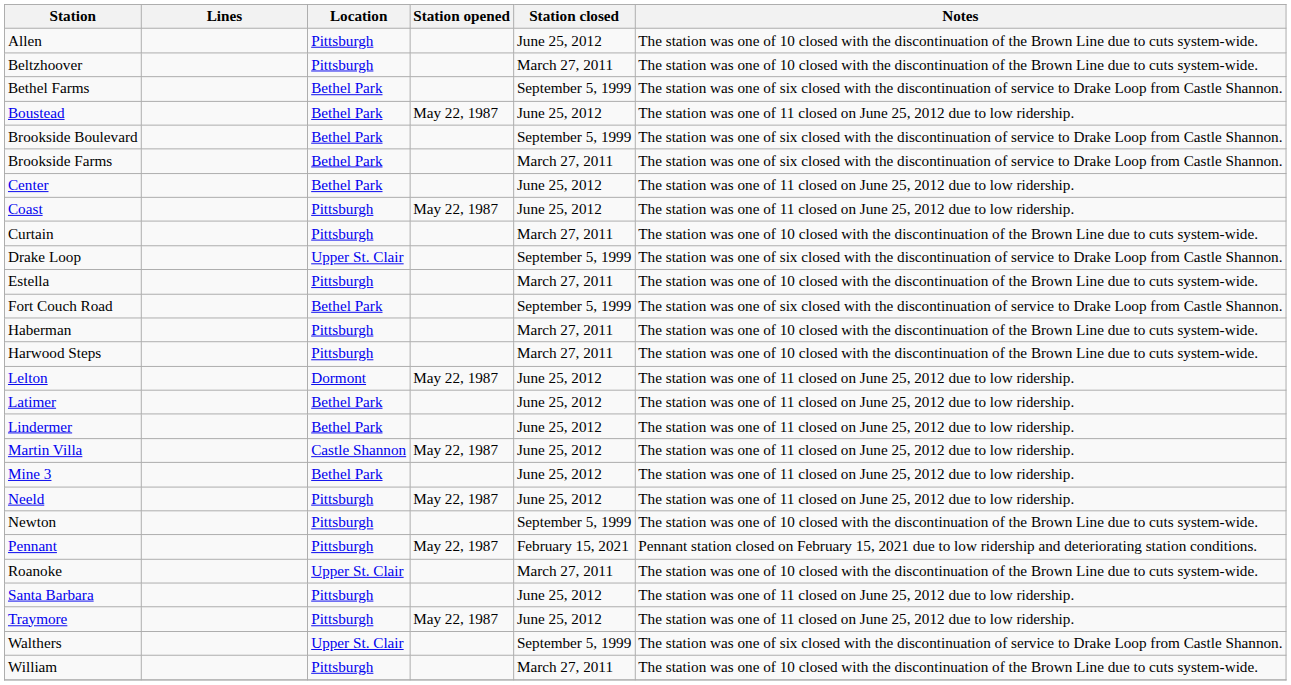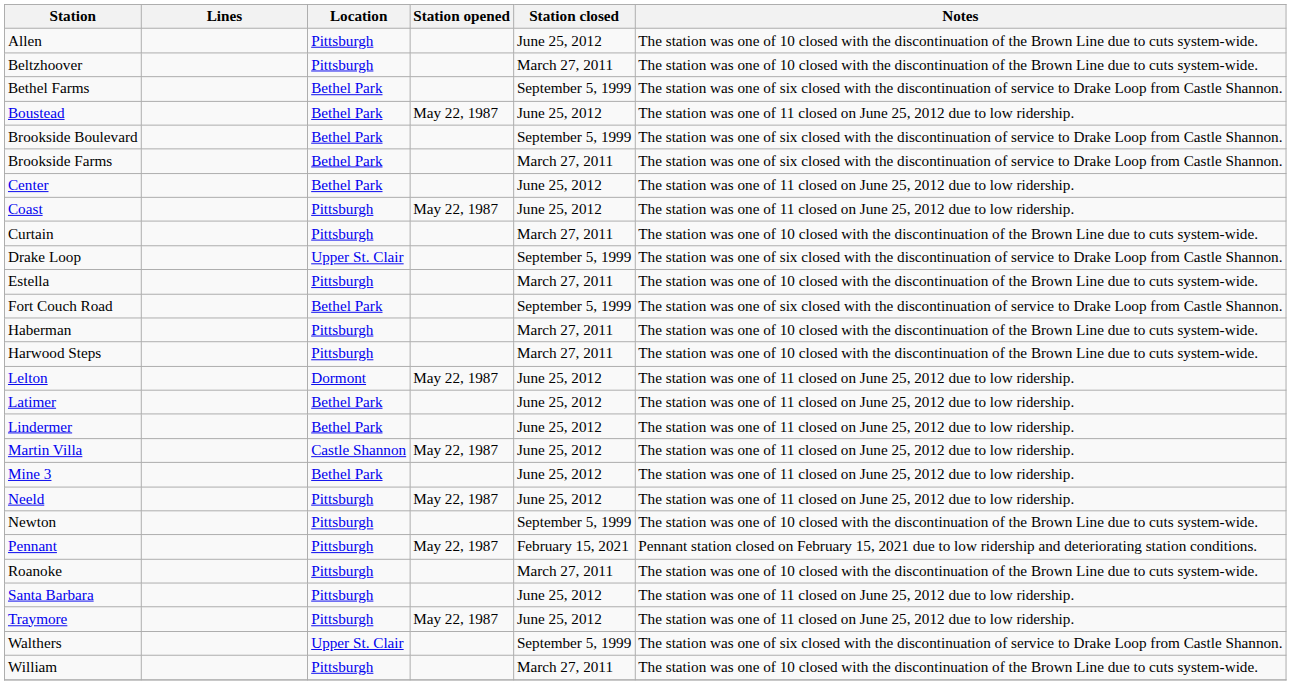 <table class="wikitable sortable">
 <tr>
 <th>Station</th>
 <th width=13%>Lines</th>
 <th>Location</th>
 <th>Station opened</th>
 <th>Station closed</th>
 <th>Notes</th>
 </tr>
 <tr>
 <td>Allen</td>
 <td></td>
 <td><a href='#'>Pittsburgh</a></td>
 <td></td>
 <td>June 25, 2012</td>
 <td>The station was one of 10 closed with the discontinuation of the Brown Line due to cuts system-wide.</td>
 </tr>
 <tr>
 <td>Beltzhoover</td>
 <td></td>
 <td><a href='#'>Pittsburgh</a></td>
 <td></td>
 <td>March 27, 2011</td>
 <td>The station was one of 10 closed with the discontinuation of the Brown Line due to cuts system-wide.</td>
 </tr>
 <tr>
 <td>Bethel Farms</td>
 <td></td>
 <td><a href='#'>Bethel Park</a></td>
 <td></td>
 <td>September 5, 1999</td>
 <td>The station was one of six closed with the discontinuation of service to Drake Loop from Castle Shannon.</td>
 </tr>
 <tr>
 <td><a href='#'>Boustead</a></td>
 <td></td>
 <td><a href='#'>Bethel Park</a></td>
 <td>May 22, 1987</td>
 <td>June 25, 2012</td>
 <td>The station was one of 11 closed on June 25, 2012 due to low ridership.</td>
 </tr>
 <tr>
 <td>Brookside Boulevard</td>
 <td></td>
 <td><a href='#'>Bethel Park</a></td>
 <td></td>
 <td>September 5, 1999</td>
 <td>The station was one of six closed with the discontinuation of service to Drake Loop from Castle Shannon.</td>
 </tr>
 <tr>
 <td>Brookside Farms</td>
 <td></td>
 <td><a href='#'>Bethel Park</a></td>
 <td></td>
 <td>March 27, 2011</td>
 <td>The station was one of six closed with the discontinuation of service to Drake Loop from Castle Shannon.</td>
 </tr>
 <tr>
 <td><a href='#'>Center</a></td>
 <td></td>
 <td><a href='#'>Bethel Park</a></td>
 <td></td>
 <td>June 25, 2012</td>
 <td>The station was one of 11 closed on June 25, 2012 due to low ridership.</td>
 </tr>
 <tr>
 <td><a href='#'>Coast</a></td>
 <td></td>
 <td><a href='#'>Pittsburgh</a></td>
 <td>May 22, 1987</td>
 <td>June 25, 2012</td>
 <td>The station was one of 11 closed on June 25, 2012 due to low ridership.</td>
 </tr>
 <tr>
 <td>Curtain</td>
 <td></td>
 <td><a href='#'>Pittsburgh</a></td>
 <td></td>
 <td>March 27, 2011</td>
 <td>The station was one of 10 closed with the discontinuation of the Brown Line due to cuts system-wide.</td>
 </tr>
 <tr>
 <td>Drake Loop</td>
 <td></td>
 <td><a href='#'>Upper St. Clair</a></td>
 <td></td>
 <td>September 5, 1999</td>
 <td>The station was one of six closed with the discontinuation of service to Drake Loop from Castle Shannon.</td>
 </tr>
 <tr>
 <td>Estella</td>
 <td></td>
 <td><a href='#'>Pittsburgh</a></td>
 <td></td>
 <td>March 27, 2011</td>
 <td>The station was one of 10 closed with the discontinuation of the Brown Line due to cuts system-wide.</td>
 </tr>
 <tr>
 <td>Fort Couch Road</td>
 <td></td>
 <td><a href='#'>Bethel Park</a></td>
 <td></td>
 <td>September 5, 1999</td>
 <td>The station was one of six closed with the discontinuation of service to Drake Loop from Castle Shannon.</td>
 </tr>
 <tr>
 <td>Haberman</td>
 <td></td>
 <td><a href='#'>Pittsburgh</a></td>
 <td></td>
 <td>March 27, 2011</td>
 <td>The station was one of 10 closed with the discontinuation of the Brown Line due to cuts system-wide.</td>
 </tr>
 <tr>
 <td>Harwood Steps</td>
 <td></td>
 <td><a href='#'>Pittsburgh</a></td>
 <td></td>
 <td>March 27, 2011</td>
 <td>The station was one of 10 closed with the discontinuation of the Brown Line due to cuts system-wide.</td>
 </tr>
 <tr>
 <td><a href='#'>Lelton</a></td>
 <td></td>
 <td><a href='#'>Dormont</a></td>
 <td>May 22, 1987</td>
 <td>June 25, 2012</td>
 <td>The station was one of 11 closed on June 25, 2012 due to low ridership.</td>
 </tr>
 <tr>
 <td><a href='#'>Latimer</a></td>
 <td></td>
 <td><a href='#'>Bethel Park</a></td>
 <td></td>
 <td>June 25, 2012</td>
 <td>The station was one of 11 closed on June 25, 2012 due to low ridership.</td>
 </tr>
 <tr>
 <td><a href='#'>Lindermer</a></td>
 <td></td>
 <td><a href='#'>Bethel Park</a></td>
 <td></td>
 <td>June 25, 2012</td>
 <td>The station was one of 11 closed on June 25, 2012 due to low ridership.</td>
 </tr>
 <tr>
 <td><a href='#'>Martin Villa</a></td>
 <td></td>
 <td><a href='#'>Castle Shannon</a></td>
 <td>May 22, 1987</td>
 <td>June 25, 2012</td>
 <td>The station was one of 11 closed on June 25, 2012 due to low ridership.</td>
 </tr>
 <tr>
 <td><a href='#'>Mine 3</a></td>
 <td></td>
 <td><a href='#'>Bethel Park</a></td>
 <td></td>
 <td>June 25, 2012</td>
 <td>The station was one of 11 closed on June 25, 2012 due to low ridership.</td>
 </tr>
 <tr>
 <td><a href='#'>Neeld</a></td>
 <td></td>
 <td><a href='#'>Pittsburgh</a></td>
 <td>May 22, 1987</td>
 <td>June 25, 2012</td>
 <td>The station was one of 11 closed on June 25, 2012 due to low ridership.</td>
 </tr>
 <tr>
 <td>Newton</td>
 <td></td>
 <td><a href='#'>Pittsburgh</a></td>
 <td></td>
 <td>September 5, 1999</td>
 <td>The station was one of 10 closed with the discontinuation of the Brown Line due to cuts system-wide.</td>
 </tr>
 <tr>
 <td><a href='#'>Pennant</a></td>
 <td></td>
 <td><a href='#'>Pittsburgh</a></td>
 <td>May 22, 1987</td>
 <td>February 15, 2021</td>
 <td>Pennant station closed on February 15, 2021 due to low ridership and deteriorating station conditions.</td>
 </tr>
 <tr>
 <td>Roanoke</td>
 <td></td>
-<td><a href='#'>Upper St. Clair</a></td>
+<td><a href='#'>Pittsburgh</a></td>
 <td></td>
 <td>March 27, 2011</td>
 <td>The station was one of 10 closed with the discontinuation of the Brown Line due to cuts system-wide.</td>
 </tr>
 <tr>
 <td><a href='#'>Santa Barbara</a></td>
 <td></td>
 <td><a href='#'>Pittsburgh</a></td>
 <td></td>
 <td>June 25, 2012</td>
 <td>The station was one of 11 closed on June 25, 2012 due to low ridership.</td>
 </tr>
 <tr>
 <td><a href='#'>Traymore</a></td>
 <td></td>
 <td><a href='#'>Pittsburgh</a></td>
 <td>May 22, 1987</td>
 <td>June 25, 2012</td>
 <td>The station was one of 11 closed on June 25, 2012 due to low ridership.</td>
 </tr>
 <tr>
 <td>Walthers</td>
 <td></td>
 <td><a href='#'>Upper St. Clair</a></td>
 <td></td>
 <td>September 5, 1999</td>
 <td>The station was one of six closed with the discontinuation of service to Drake Loop from Castle Shannon.</td>
 </tr>
 <tr>
 <td>William</td>
 <td></td>
 <td><a href='#'>Pittsburgh</a></td>
 <td></td>
 <td>March 27, 2011</td>
 <td>The station was one of 10 closed with the discontinuation of the Brown Line due to cuts system-wide.</td>
 </tr>
 <tr>
 </tr>
 </table>
